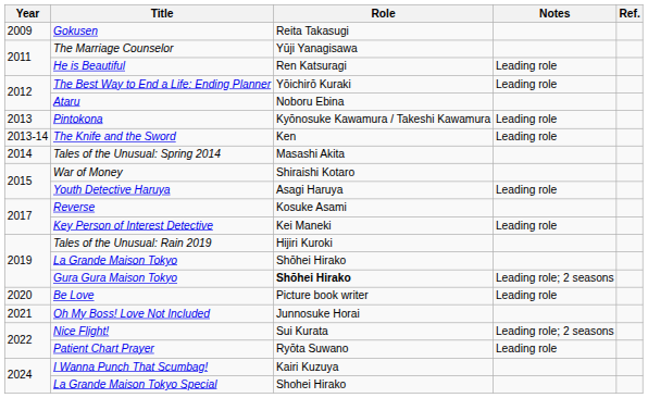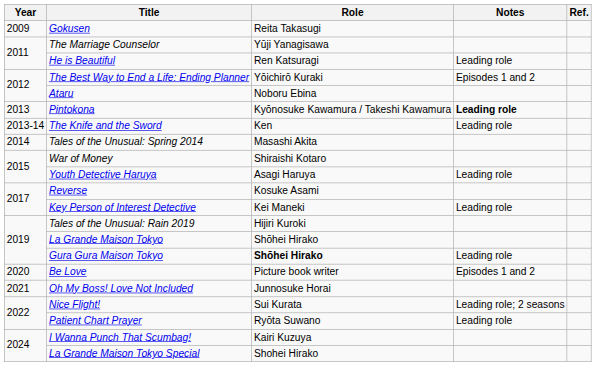 <table class="wikitable sortable plainrowheaders">
 <tr>
 <th>Year</th>
 <th>Title</th>
 <th>Role</th>
 <th>Notes</th>
 <th>Ref.</th>
 </tr>
 <tr>
 <td>2009</td>
 <td><em><a href='#'>Gokusen</a></em></td>
 <td>Reita Takasugi</td>
 <td></td>
 <td></td>
 </tr>
 <tr>
 <td rowspan=2>2011</td>
 <td><em>The Marriage Counselor</em></td>
 <td>Yūji Yanagisawa</td>
 <td></td>
 <td></td>
 </tr>
 <tr>
 <td><em><a href='#'>He is Beautiful</a></em></td>
 <td>Ren Katsuragi</td>
 <td>Leading role</td>
 <td></td>
 </tr>
 <tr>
 <td rowspan=2>2012</td>
 <td><em><a href='#'>The Best Way to End a Life: Ending Planner</a></em></td>
 <td>Yōichirō Kuraki</td>
-<td>Leading role</td>
+<td>Episodes 1 and 2</td>
 <td></td>
 </tr>
 <tr>
 <td><em><a href='#'>Ataru</a></em></td>
 <td>Noboru Ebina</td>
 <td></td>
 <td></td>
 </tr>
 <tr>
 <td>2013</td>
 <td><em><a href='#'>Pintokona</a></em></td>
 <td>Kyōnosuke Kawamura / Takeshi Kawamura</td>
-<td>Leading role</td>
+<td><strong>Leading role</strong></td>
 <td></td>
 </tr>
 <tr>
 <td>2013-14</td>
 <td><em><a href='#'>The Knife and the Sword</a></em></td>
 <td>Ken</td>
 <td>Leading role</td>
 <td></td>
 </tr>
 <tr>
 <td>2014</td>
 <td><em>Tales of the Unusual: Spring 2014</em></td>
 <td>Masashi Akita</td>
 <td></td>
 <td></td>
 </tr>
 <tr>
 <td rowspan=2>2015</td>
 <td><em>War of Money</em></td>
 <td>Shiraishi Kotaro</td>
 <td></td>
 <td></td>
 </tr>
 <tr>
 <td><em><a href='#'>Youth Detective Haruya</a></em></td>
 <td>Asagi Haruya</td>
 <td>Leading role</td>
 <td></td>
 </tr>
 <tr>
 <td rowspan=2>2017</td>
 <td><em><a href='#'>Reverse</a></em></td>
 <td>Kosuke Asami</td>
 <td></td>
 <td></td>
 </tr>
 <tr>
 <td><em><a href='#'>Key Person of Interest Detective</a></em></td>
 <td>Kei Maneki</td>
 <td>Leading role</td>
 <td></td>
 </tr>
 <tr>
 <td rowspan=3>2019</td>
 <td><em>Tales of the Unusual: Rain 2019</em></td>
 <td>Hijiri Kuroki</td>
 <td></td>
 <td></td>
 </tr>
 <tr>
 <td><em><a href='#'>La Grande Maison Tokyo</a></em></td>
 <td>Shōhei Hirako</td>
 <td></td>
 <td></td>
 </tr>
 <tr>
 <td><em><a href='#'>Gura Gura Maison Tokyo</a></em></td>
 <td><strong>Shōhei Hirako</strong></td>
-<td>Leading role; 2 seasons</td>
+<td>Leading role</td>
 <td></td>
 </tr>
 <tr>
 <td>2020</td>
 <td><em><a href='#'>Be Love</a></em></td>
 <td>Picture book writer</td>
-<td>Leading role</td>
+<td>Episodes 1 and 2</td>
 <td></td>
 </tr>
 <tr>
 <td>2021</td>
 <td><em><a href='#'>Oh My Boss! Love Not Included</a></em></td>
 <td>Junnosuke Horai</td>
 <td></td>
 <td></td>
 </tr>
 <tr>
 <td rowspan=2>2022</td>
 <td><em><a href='#'>Nice Flight!</a></em></td>
 <td>Sui Kurata</td>
 <td>Leading role; 2 seasons</td>
 <td></td>
 </tr>
 <tr>
 <td><em><a href='#'>Patient Chart Prayer</a></em></td>
 <td>Ryōta Suwano</td>
 <td>Leading role</td>
 <td></td>
 </tr>
 <tr>
 <td rowspan=2>2024</td>
 <td><em><a href='#'>I Wanna Punch That Scumbag!</a></em></td>
 <td>Kairi Kuzuya</td>
 <td></td>
 <td></td>
 </tr>
 <tr>
 <td><em><a href='#'>La Grande Maison Tokyo Special</a></em></td>
 <td>Shohei Hirako</td>
 <td></td>
 <td></td>
 </tr>
 </table>
